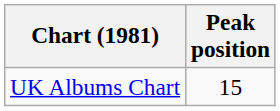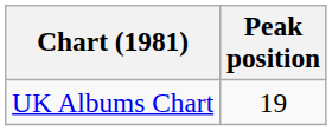 <table class="wikitable">
 <tr>
 <th>Chart (1981)</th>
 <th>Peak<br>position</th>
 </tr>
 <tr>
 <td><a href='#'>UK Albums Chart</a></td>
-<td align="center">15</td>
+<td align="center">19</td>
 </tr>
 </table>
